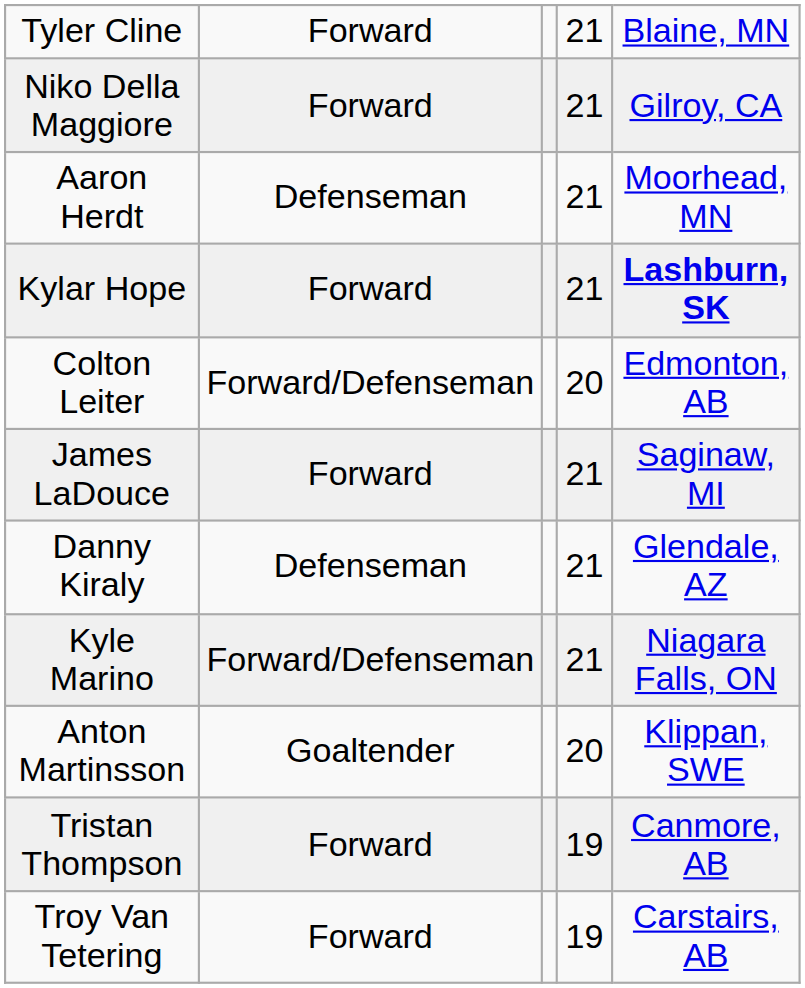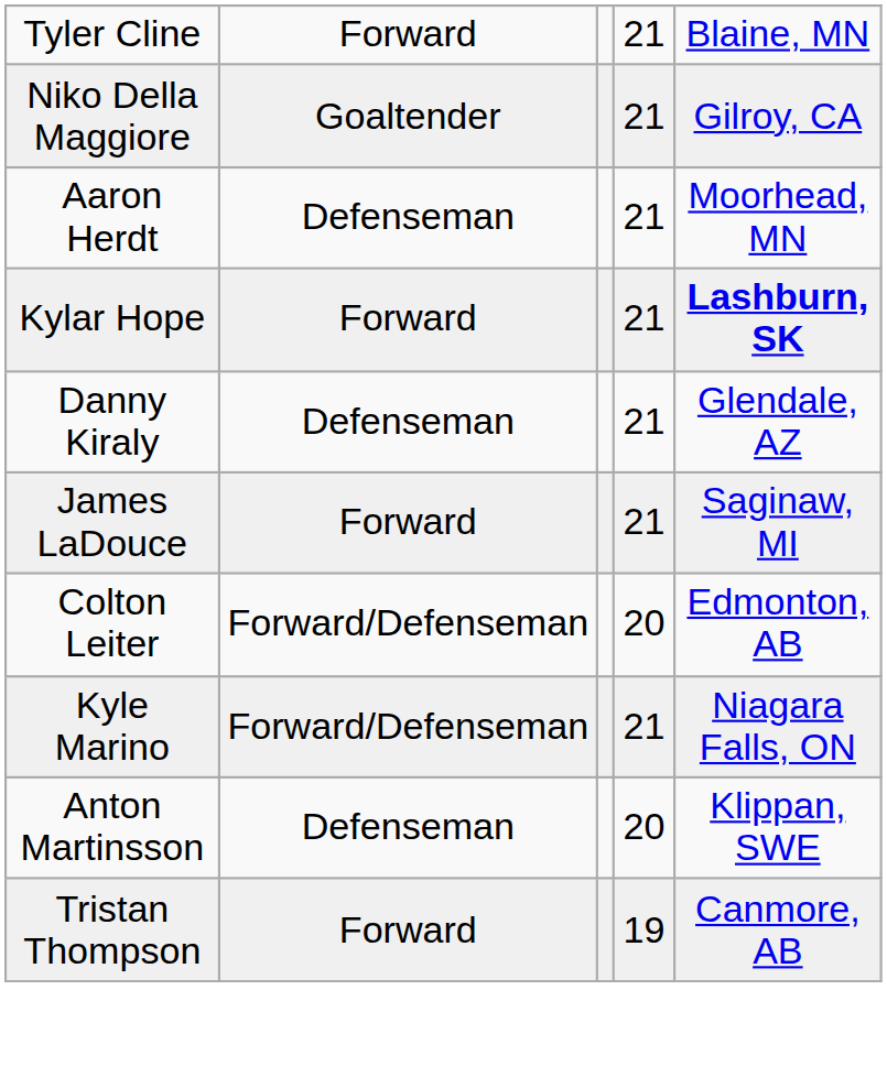 <table class="wikitable" width="60%">
 <tr align="center" bgcolor="">
 <td>Tyler Cline</td>
 <td>Forward</td>
 <td></td>
 <td>21</td>
 <td><a href='#'>Blaine, MN</a></td>
 </tr>
 <tr align="center" bgcolor="f0f0f0">
 <td>Niko Della Maggiore</td>
-<td>Forward</td>
+<td>Goaltender</td>
 <td></td>
 <td>21</td>
 <td><a href='#'>Gilroy, CA</a></td>
 </tr>
 <tr align="center" bgcolor="">
 <td>Aaron Herdt</td>
 <td>Defenseman</td>
 <td></td>
 <td>21</td>
 <td><a href='#'>Moorhead, MN</a></td>
 </tr>
 <tr align="center" bgcolor="f0f0f0">
 <td>Kylar Hope</td>
 <td>Forward</td>
 <td></td>
 <td>21</td>
 <td><strong><a href='#'>Lashburn, SK</a></strong></td>
 </tr>
 <tr align="center" bgcolor="">
-<td>Colton Leiter</td>
-<td>Forward/Defenseman</td>
+<td>Danny Kiraly</td>
+<td>Defenseman</td>
 <td></td>
-<td>20</td>
-<td><a href='#'>Edmonton, AB</a></td>
+<td>21</td>
+<td><a href='#'>Glendale, AZ</a></td>
 </tr>
 <tr align="center" bgcolor="f0f0f0">
 <td>James LaDouce</td>
 <td>Forward</td>
 <td></td>
 <td>21</td>
 <td><a href='#'>Saginaw, MI</a></td>
 </tr>
 <tr align="center" bgcolor="">
-<td>Danny Kiraly</td>
-<td>Defenseman</td>
+<td>Colton Leiter</td>
+<td>Forward/Defenseman</td>
 <td></td>
-<td>21</td>
-<td><a href='#'>Glendale, AZ</a></td>
+<td>20</td>
+<td><a href='#'>Edmonton, AB</a></td>
 </tr>
 <tr align="center" bgcolor="f0f0f0">
 <td>Kyle Marino</td>
 <td>Forward/Defenseman</td>
 <td></td>
 <td>21</td>
 <td><a href='#'>Niagara Falls, ON</a></td>
 </tr>
 <tr align="center" bgcolor="">
 <td>Anton Martinsson</td>
-<td>Goaltender</td>
+<td>Defenseman</td>
 <td></td>
 <td>20</td>
 <td><a href='#'>Klippan, SWE</a></td>
 </tr>
 <tr align="center" bgcolor="f0f0f0">
 <td>Tristan Thompson</td>
 <td>Forward</td>
 <td></td>
 <td>19</td>
 <td><a href='#'>Canmore, AB</a></td>
 </tr>
-<tr align="center" bgcolor="">
-<td>Troy Van Tetering</td>
-<td>Forward</td>
-<td></td>
-<td>19</td>
-<td><a href='#'>Carstairs, AB</a></td>
-</tr>
 </table>
